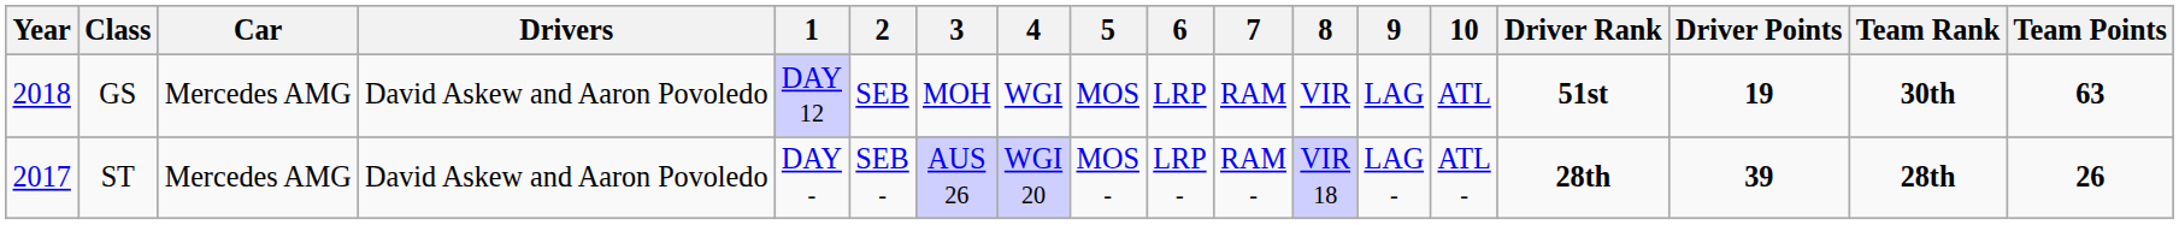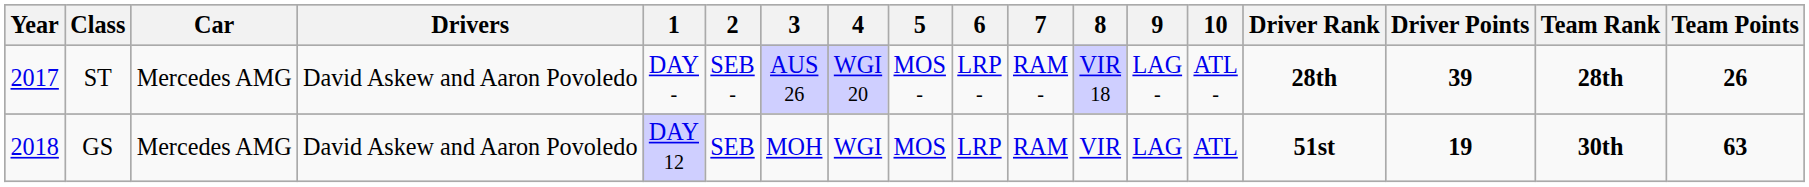 <table class="wikitable" style="text-align:center; font-size:90%">
 <tr>
 <th>Year</th>
 <th>Class</th>
 <th>Car</th>
 <th>Drivers</th>
 <th>1</th>
 <th>2</th>
 <th>3</th>
 <th>4</th>
 <th>5</th>
 <th>6</th>
 <th>7</th>
 <th>8</th>
 <th>9</th>
 <th>10</th>
 <th>Driver Rank</th>
 <th>Driver Points</th>
 <th>Team Rank</th>
 <th>Team Points</th>
 </tr>
 <tr>
+<td><a href='#'>2017</a></td>
+<td>ST</td>
+<td>Mercedes AMG</td>
+<td>David Askew and Aaron Povoledo</td>
+<td style="background:#;"><a href='#'>DAY</a> <br><small>-</small></td>
+<td style="background:#;"><a href='#'>SEB</a> <br><small>-</small></td>
+<td style="background:#cfcfff;"><a href='#'>AUS</a> <br><small>26</small></td>
+<td style="background:#cfcfff;"><a href='#'>WGI</a> <br><small>20</small></td>
+<td style="background:#;"><a href='#'>MOS</a><br><small>-</small></td>
+<td style="background:#;"><a href='#'>LRP</a> <br><small>-</small></td>
+<td style="background:#;"><a href='#'>RAM</a> <br><small>-</small></td>
+<td style="background:#cfcfff;"><a href='#'>VIR</a> <br><small>18</small></td>
+<td style="background:#;"><a href='#'>LAG</a><br><small>-</small></td>
+<td style="background:#;"><a href='#'>ATL</a> <br><small>-</small></td>
+<td><strong>28th</strong></td>
+<td><strong>39</strong></td>
+<td><strong>28th</strong></td>
+<td><strong>26</strong></td>
+</tr>
+<tr>
 <td><a href='#'>2018</a></td>
 <td>GS</td>
 <td>Mercedes AMG</td>
 <td>David Askew and Aaron Povoledo</td>
 <td style="background:#cfcfff;"><a href='#'>DAY</a> <br><small>12</small></td>
 <td style="background:#;"><a href='#'>SEB</a> <br><small></small></td>
 <td style="background:#;"><a href='#'>MOH</a> <br><small></small></td>
 <td style="background:#;"><a href='#'>WGI</a> <br><small></small></td>
 <td style="background:#;"><a href='#'>MOS</a><br><small></small></td>
 <td style="background:#;"><a href='#'>LRP</a> <br><small></small></td>
 <td style="background:#;"><a href='#'>RAM</a> <br><small></small></td>
 <td style="background:#;"><a href='#'>VIR</a> <br><small></small></td>
 <td style="background:#;"><a href='#'>LAG</a><br><small></small></td>
 <td style="background:#;"><a href='#'>ATL</a> <br><small></small></td>
 <td><strong>51st</strong></td>
 <td><strong>19</strong></td>
 <td><strong>30th</strong></td>
 <td><strong>63</strong></td>
 </tr>
-<tr>
-<td><a href='#'>2017</a></td>
-<td>ST</td>
-<td>Mercedes AMG</td>
-<td>David Askew and Aaron Povoledo</td>
-<td style="background:#;"><a href='#'>DAY</a> <br><small>-</small></td>
-<td style="background:#;"><a href='#'>SEB</a> <br><small>-</small></td>
-<td style="background:#cfcfff;"><a href='#'>AUS</a> <br><small>26</small></td>
-<td style="background:#cfcfff;"><a href='#'>WGI</a> <br><small>20</small></td>
-<td style="background:#;"><a href='#'>MOS</a><br><small>-</small></td>
-<td style="background:#;"><a href='#'>LRP</a> <br><small>-</small></td>
-<td style="background:#;"><a href='#'>RAM</a> <br><small>-</small></td>
-<td style="background:#cfcfff;"><a href='#'>VIR</a> <br><small>18</small></td>
-<td style="background:#;"><a href='#'>LAG</a><br><small>-</small></td>
-<td style="background:#;"><a href='#'>ATL</a> <br><small>-</small></td>
-<td><strong>28th</strong></td>
-<td><strong>39</strong></td>
-<td><strong>28th</strong></td>
-<td><strong>26</strong></td>
-</tr>
 </table>
